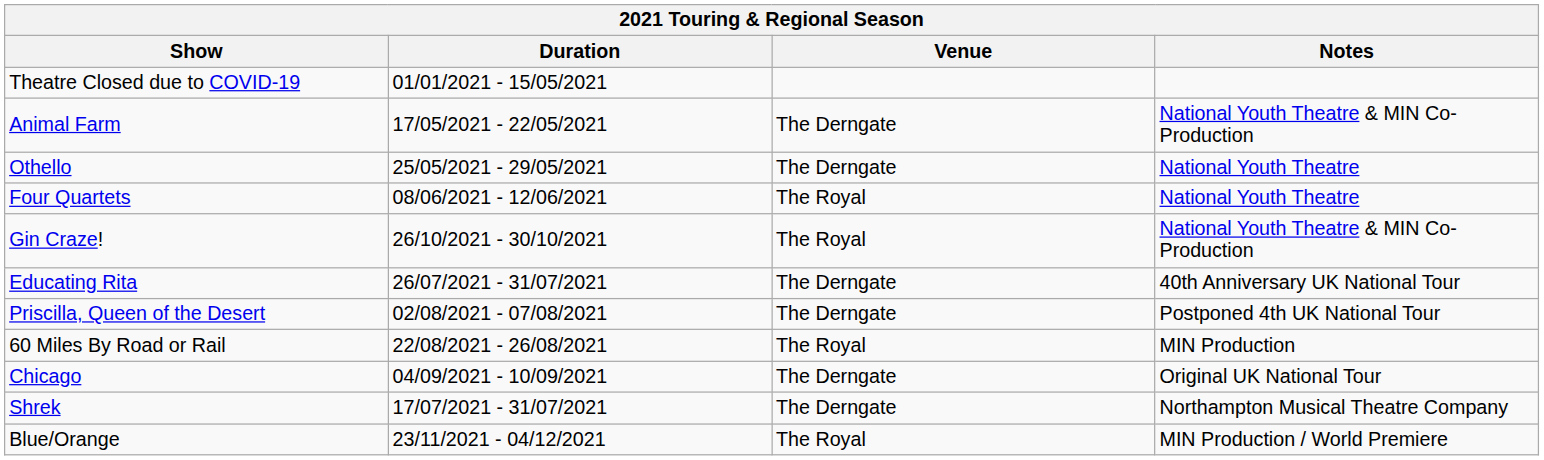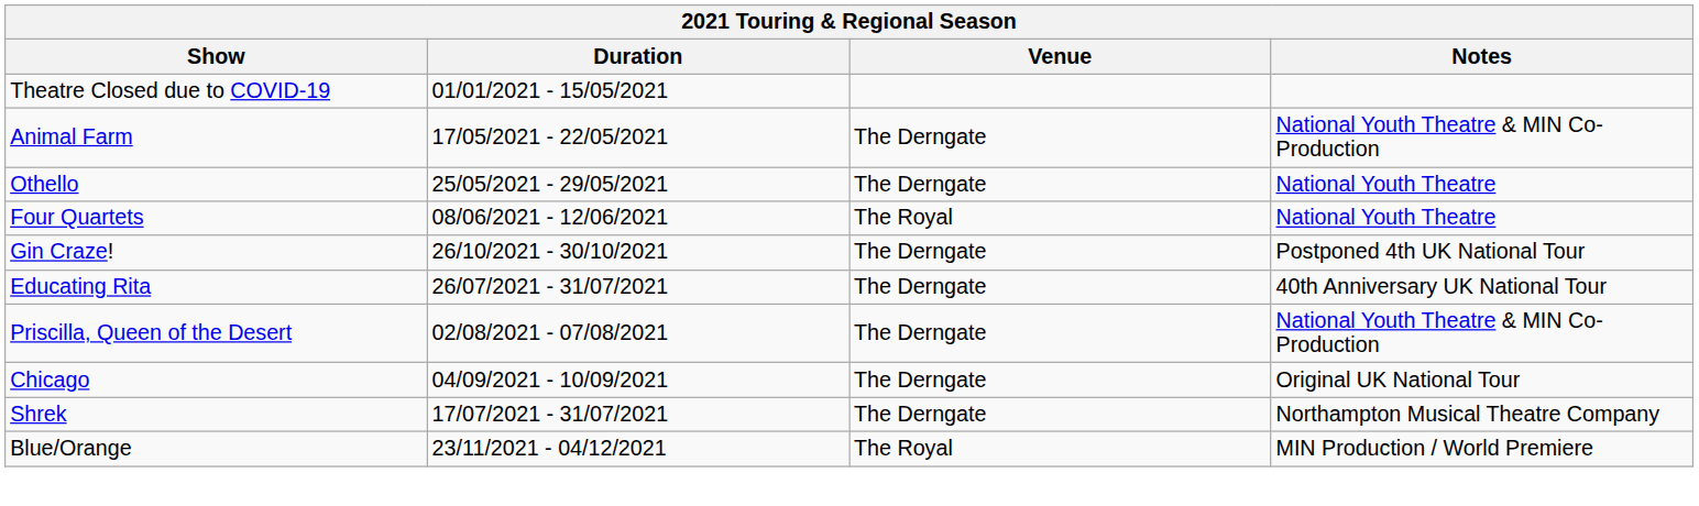 <table class="wikitable collapsible autocollapse">
 <tr>
 <th colspan="4">2021 Touring & Regional Season </th>
 </tr>
 <tr>
 <th width="10%">Show</th>
 <th width="10%">Duration</th>
 <th width="10%">Venue</th>
 <th width="10%">Notes</th>
 </tr>
 <tr>
 <td>Theatre Closed due to <a href='#'>COVID-19</a></td>
 <td>01/01/2021 - 15/05/2021</td>
 <td></td>
 <td></td>
 </tr>
 <tr>
 <td><a href='#'>Animal Farm</a></td>
 <td>17/05/2021 - 22/05/2021</td>
 <td>The Derngate</td>
 <td><a href='#'>National Youth Theatre</a> & MIN Co-Production</td>
 </tr>
 <tr>
 <td><a href='#'>Othello</a></td>
 <td>25/05/2021 - 29/05/2021</td>
 <td>The Derngate</td>
 <td><a href='#'>National Youth Theatre</a></td>
 </tr>
 <tr>
 <td><a href='#'>Four Quartets</a></td>
 <td>08/06/2021 - 12/06/2021</td>
 <td>The Royal</td>
 <td><a href='#'>National Youth Theatre</a></td>
 </tr>
 <tr>
 <td><a href='#'>Gin Craze</a>!</td>
 <td>26/10/2021 - 30/10/2021</td>
-<td>The Royal</td>
-<td><a href='#'>National Youth Theatre</a> & MIN Co-Production</td>
+<td>The Derngate</td>
+<td>Postponed 4th UK National Tour</td>
 </tr>
 <tr>
 <td><a href='#'>Educating Rita</a></td>
 <td>26/07/2021 - 31/07/2021</td>
 <td>The Derngate</td>
 <td>40th Anniversary UK National Tour</td>
 </tr>
 <tr>
 <td><a href='#'>Priscilla, Queen of the Desert</a></td>
 <td>02/08/2021 - 07/08/2021</td>
 <td>The Derngate</td>
-<td>Postponed 4th UK National Tour</td>
-</tr>
-<tr>
-<td>60 Miles By Road or Rail</td>
-<td>22/08/2021 - 26/08/2021</td>
-<td>The Royal</td>
-<td>MIN Production</td>
+<td><a href='#'>National Youth Theatre</a> & MIN Co-Production</td>
 </tr>
 <tr>
 <td><a href='#'>Chicago</a></td>
 <td>04/09/2021 - 10/09/2021</td>
 <td>The Derngate</td>
 <td>Original UK National Tour</td>
 </tr>
 <tr>
 <td><a href='#'>Shrek</a></td>
 <td>17/07/2021 - 31/07/2021</td>
 <td>The Derngate</td>
 <td>Northampton Musical Theatre Company</td>
 </tr>
 <tr>
 <td>Blue/Orange</td>
 <td>23/11/2021 - 04/12/2021</td>
 <td>The Royal</td>
 <td>MIN Production / World Premiere</td>
 </tr>
 </table>
